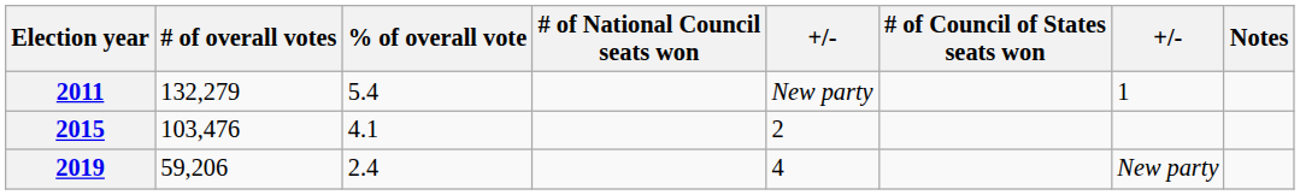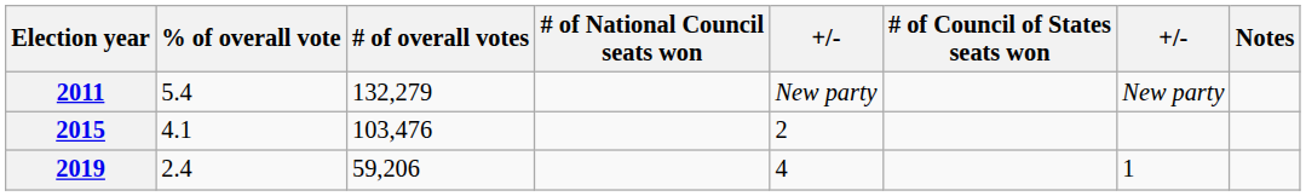 <table class=wikitable>
 <tr>
 <th>Election year</th>
+<th>% of overall vote</th>
 <th># of overall votes</th>
-<th>% of overall vote</th>
 <th># of National Council<br>seats won</th>
 <th>+/-</th>
 <th># of Council of States<br>seats won</th>
 <th>+/-</th>
 <th>Notes</th>
 </tr>
 <tr>
 <th><strong><a href='#'>2011</a></strong></th>
+<td>5.4</td>
 <td>132,279</td>
-<td>5.4</td>
 <td></td>
 <td><em>New party</em></td>
 <td></td>
-<td> 1</td>
+<td><em>New party</em></td>
 <td></td>
 </tr>
 <tr>
 <th><strong><a href='#'>2015</a></strong></th>
+<td>4.1</td>
 <td>103,476</td>
-<td>4.1</td>
 <td></td>
 <td> 2</td>
 <td></td>
 <td></td>
 <td></td>
 </tr>
 <tr>
 <th><strong><a href='#'>2019</a></strong></th>
+<td>2.4</td>
 <td>59,206</td>
-<td>2.4</td>
 <td></td>
 <td> 4</td>
 <td></td>
-<td><em>New party</em></td>
+<td> 1</td>
 <td></td>
 </tr>
 </table>
